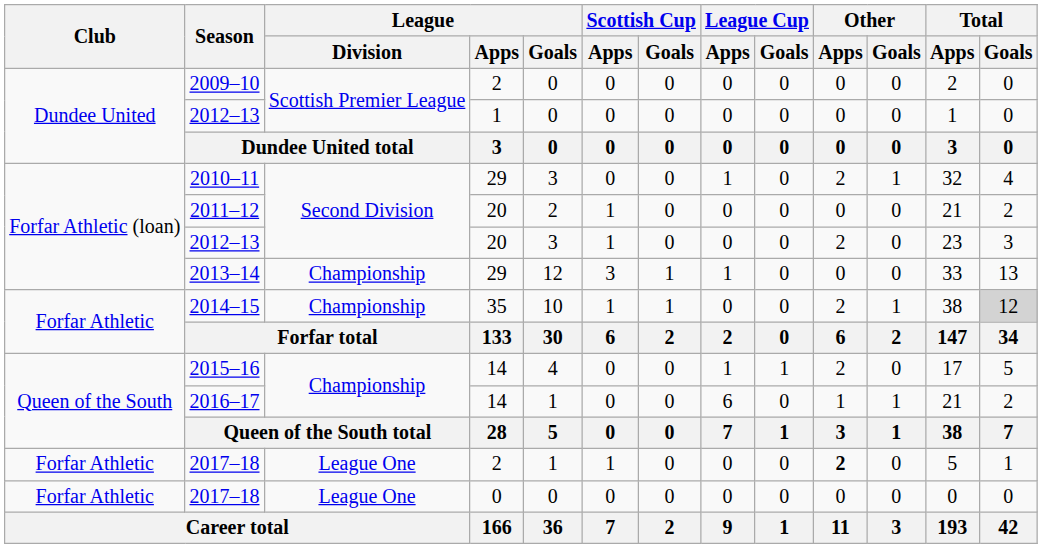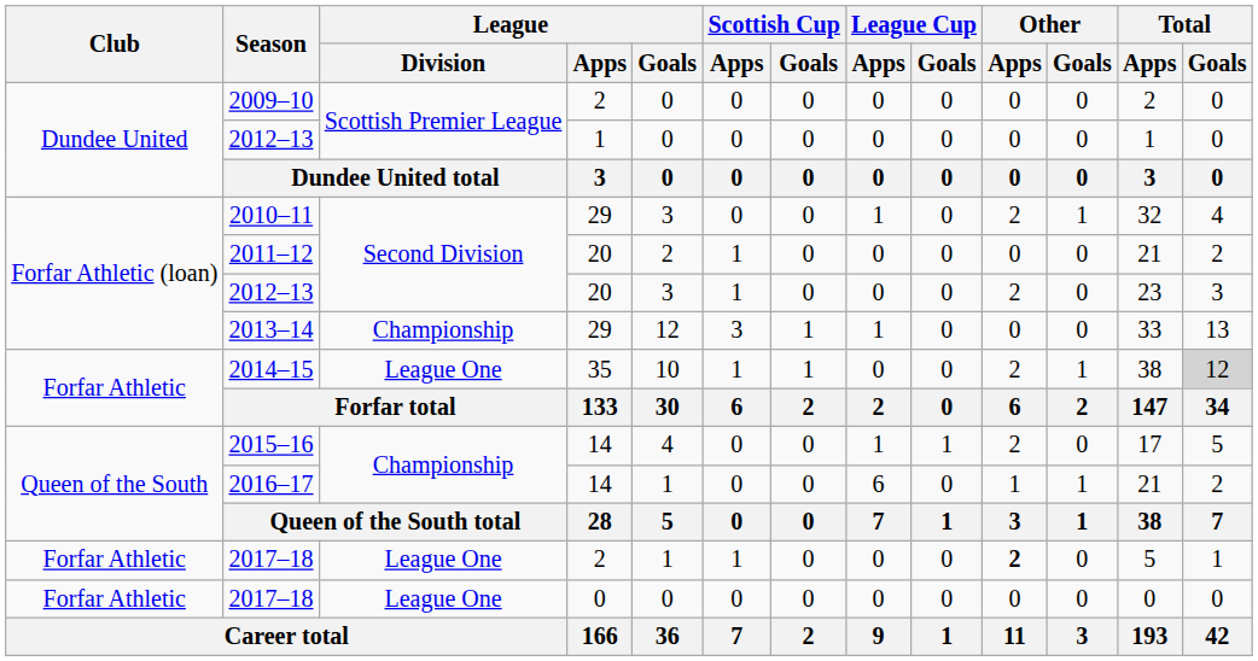 <table class="wikitable" style="text-align:center">
 <tr>
 <th rowspan="2">Club</th>
 <th rowspan="2">Season</th>
 <th colspan="3">League</th>
 <th colspan="2"><a href='#'>Scottish Cup</a></th>
 <th colspan="2"><a href='#'>League Cup</a></th>
 <th colspan="2">Other</th>
 <th colspan="2">Total</th>
 </tr>
 <tr>
 <th>Division</th>
 <th>Apps</th>
 <th>Goals</th>
 <th>Apps</th>
 <th>Goals</th>
 <th>Apps</th>
 <th>Goals</th>
 <th>Apps</th>
 <th>Goals</th>
 <th>Apps</th>
 <th>Goals</th>
 </tr>
 <tr>
 <td rowspan="3"><a href='#'>Dundee United</a></td>
 <td><a href='#'>2009–10</a></td>
 <td rowspan="2"><a href='#'>Scottish Premier League</a></td>
 <td>2</td>
 <td>0</td>
 <td>0</td>
 <td>0</td>
 <td>0</td>
 <td>0</td>
 <td>0</td>
 <td>0</td>
 <td>2</td>
 <td>0</td>
 </tr>
 <tr>
 <td><a href='#'>2012–13</a></td>
 <td>1</td>
 <td>0</td>
 <td>0</td>
 <td>0</td>
 <td>0</td>
 <td>0</td>
 <td>0</td>
 <td>0</td>
 <td>1</td>
 <td>0</td>
 </tr>
 <tr>
 <th colspan="2">Dundee United total</th>
 <th>3</th>
 <th>0</th>
 <th>0</th>
 <th>0</th>
 <th>0</th>
 <th>0</th>
 <th>0</th>
 <th>0</th>
 <th>3</th>
 <th>0</th>
 </tr>
 <tr>
 <td rowspan="4"><a href='#'>Forfar Athletic</a> (loan)</td>
 <td><a href='#'>2010–11</a></td>
 <td rowspan="3"><a href='#'>Second Division</a></td>
 <td>29</td>
 <td>3</td>
 <td>0</td>
 <td>0</td>
 <td>1</td>
 <td>0</td>
 <td>2</td>
 <td>1</td>
 <td>32</td>
 <td>4</td>
 </tr>
 <tr>
 <td><a href='#'>2011–12</a></td>
 <td>20</td>
 <td>2</td>
 <td>1</td>
 <td>0</td>
 <td>0</td>
 <td>0</td>
 <td>0</td>
 <td>0</td>
 <td>21</td>
 <td>2</td>
 </tr>
 <tr>
 <td><a href='#'>2012–13</a></td>
 <td>20</td>
 <td>3</td>
 <td>1</td>
 <td>0</td>
 <td>0</td>
 <td>0</td>
 <td>2</td>
 <td>0</td>
 <td>23</td>
 <td>3</td>
 </tr>
 <tr>
 <td><a href='#'>2013–14</a></td>
 <td><a href='#'>Championship</a></td>
 <td>29</td>
 <td>12</td>
 <td>3</td>
 <td>1</td>
 <td>1</td>
 <td>0</td>
 <td>0</td>
 <td>0</td>
 <td>33</td>
 <td>13</td>
 </tr>
 <tr>
 <td rowspan="2"><a href='#'>Forfar Athletic</a></td>
 <td><a href='#'>2014–15</a></td>
-<td><a href='#'>Championship</a></td>
+<td><a href='#'>League One</a></td>
 <td>35</td>
 <td>10</td>
 <td>1</td>
 <td>1</td>
 <td>0</td>
 <td>0</td>
 <td>2</td>
 <td>1</td>
 <td>38</td>
 <td style="background: lightgrey;">12</td>
 </tr>
 <tr>
 <th colspan="2">Forfar total</th>
 <th>133</th>
 <th>30</th>
 <th>6</th>
 <th>2</th>
 <th>2</th>
 <th>0</th>
 <th>6</th>
 <th>2</th>
 <th>147</th>
 <th>34</th>
 </tr>
 <tr>
 <td rowspan="3"><a href='#'>Queen of the South</a></td>
 <td><a href='#'>2015–16</a></td>
 <td rowspan="2"><a href='#'>Championship</a></td>
 <td>14</td>
 <td>4</td>
 <td>0</td>
 <td>0</td>
 <td>1</td>
 <td>1</td>
 <td>2</td>
 <td>0</td>
 <td>17</td>
 <td>5</td>
 </tr>
 <tr>
 <td><a href='#'>2016–17</a></td>
 <td>14</td>
 <td>1</td>
 <td>0</td>
 <td>0</td>
 <td>6</td>
 <td>0</td>
 <td>1</td>
 <td>1</td>
 <td>21</td>
 <td>2</td>
 </tr>
 <tr>
 <th colspan="2">Queen of the South total</th>
 <th>28</th>
 <th>5</th>
 <th>0</th>
 <th>0</th>
 <th>7</th>
 <th>1</th>
 <th>3</th>
 <th>1</th>
 <th>38</th>
 <th>7</th>
 </tr>
 <tr>
 <td><a href='#'>Forfar Athletic</a></td>
 <td><a href='#'>2017–18</a></td>
 <td><a href='#'>League One</a></td>
 <td>2</td>
 <td>1</td>
 <td>1</td>
 <td>0</td>
 <td>0</td>
 <td>0</td>
 <td><strong>2</strong></td>
 <td>0</td>
 <td>5</td>
 <td>1</td>
 </tr>
 <tr>
 <td><a href='#'>Forfar Athletic</a></td>
 <td><a href='#'>2017–18</a></td>
 <td><a href='#'>League One</a></td>
 <td>0</td>
 <td>0</td>
 <td>0</td>
 <td>0</td>
 <td>0</td>
 <td>0</td>
 <td>0</td>
 <td>0</td>
 <td>0</td>
 <td>0</td>
 </tr>
 <tr>
 <th colspan="3">Career total</th>
 <th>166</th>
 <th>36</th>
 <th>7</th>
 <th>2</th>
 <th>9</th>
 <th>1</th>
 <th>11</th>
 <th>3</th>
 <th>193</th>
 <th>42</th>
 </tr>
 </table>
